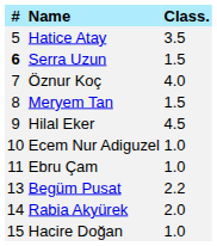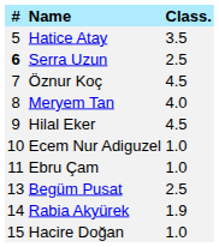 <table border=0 cellpadding=2 cellspacing=0  |- bgcolor=#F2F2F2 style="text-align:center; font-size:90%;">
 <tr bgcolor=#ADEBFD>
 <th>#</th>
 <th align=left>Name</th>
 <th align=left>Class.</th>
 </tr>
 <tr>
 <td>5</td>
 <td align=left><a href='#'>Hatice Atay</a></td>
 <td align=left>3.5</td>
 </tr>
 <tr>
 <td><strong>6</strong></td>
 <td align=left><a href='#'>Serra Uzun</a></td>
-<td align=left>1.5</td>
+<td align=left>2.5</td>
 </tr>
 <tr>
 <td>7</td>
 <td align=left>Öznur Koç</td>
-<td align=left>4.0</td>
+<td align=left>4.5</td>
 </tr>
 <tr>
 <td>8</td>
 <td align=left><a href='#'>Meryem Tan</a></td>
-<td align=left>1.5</td>
+<td align=left>4.0</td>
 </tr>
 <tr>
 <td>9</td>
 <td align=left>Hilal Eker</td>
 <td align=left>4.5</td>
 </tr>
 <tr>
 <td>10</td>
 <td align=left>Ecem Nur Adiguzel</td>
 <td align=left>1.0</td>
 </tr>
 <tr>
 <td>11</td>
 <td align=left>Ebru Çam</td>
 <td align=left>1.0</td>
 </tr>
 <tr>
 <td>13</td>
 <td align=left><a href='#'>Begüm Pusat</a></td>
-<td align=left>2.2</td>
+<td align=left>2.5</td>
 </tr>
 <tr>
 <td>14</td>
 <td align=left><a href='#'>Rabia Akyürek</a></td>
-<td align=left>2.0</td>
+<td align=left>1.9</td>
 </tr>
 <tr>
 <td>15</td>
 <td align=left>Hacire Doğan</td>
 <td align=left>1.0</td>
 </tr>
 </table>
